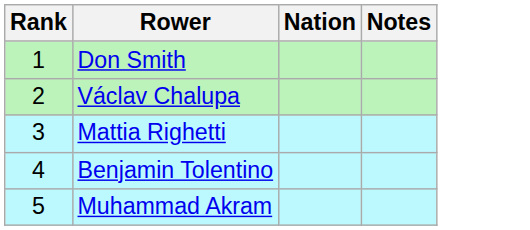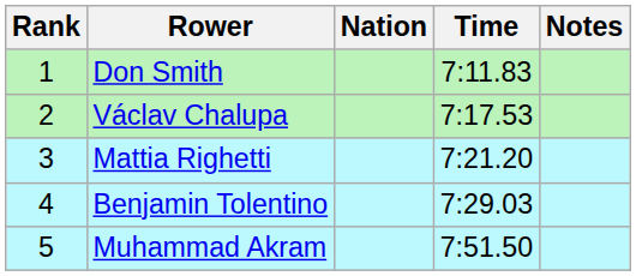 <table class="wikitable sortable" style="text-align:center">
 <tr>
 <th>Rank</th>
 <th>Rower</th>
 <th>Nation</th>
+<th>Time</th>
 <th>Notes</th>
 </tr>
 <tr bgcolor=bbf3bb>
 <td>1</td>
 <td align=left><a href='#'>Don Smith</a></td>
 <td align=left></td>
+<td>7:11.83</td>
 <td></td>
 </tr>
 <tr bgcolor=bbf3bb>
 <td>2</td>
 <td align=left><a href='#'>Václav Chalupa</a></td>
 <td align=left></td>
+<td>7:17.53</td>
 <td></td>
 </tr>
 <tr bgcolor=bbf9ff>
 <td>3</td>
 <td align=left><a href='#'>Mattia Righetti</a></td>
 <td align=left></td>
+<td>7:21.20</td>
 <td></td>
 </tr>
 <tr bgcolor=bbf9ff>
 <td>4</td>
 <td align=left><a href='#'>Benjamin Tolentino</a></td>
 <td align=left></td>
+<td>7:29.03</td>
 <td></td>
 </tr>
 <tr bgcolor=bbf9ff>
 <td>5</td>
 <td align=left><a href='#'>Muhammad Akram</a></td>
 <td align=left></td>
+<td>7:51.50</td>
 <td></td>
 </tr>
 </table>
